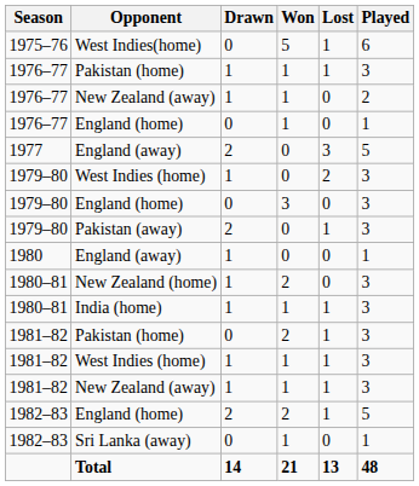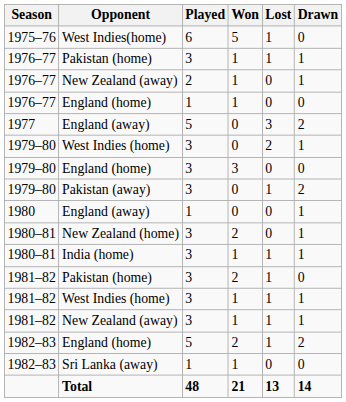 <table class="wikitable sortable">
 <tr>
 <th>Season</th>
 <th>Opponent</th>
-<th>Drawn</th>
+<th>Played</th>
 <th>Won</th>
 <th>Lost</th>
-<th>Played</th>
+<th>Drawn</th>
 </tr>
 <tr>
 <td>1975–76</td>
 <td>West Indies(home)</td>
-<td>0</td>
+<td>6</td>
 <td>5</td>
 <td>1</td>
-<td>6</td>
+<td>0</td>
 </tr>
 <tr>
 <td>1976–77</td>
 <td>Pakistan (home)</td>
+<td>3</td>
 <td>1</td>
 <td>1</td>
 <td>1</td>
-<td>3</td>
 </tr>
 <tr>
 <td>1976–77</td>
 <td>New Zealand (away)</td>
-<td>1</td>
-<td>1</td>
-<td>0</td>
 <td>2</td>
-</tr>
-<tr>
-<td>1976–77</td>
-<td>England (home)</td>
-<td>0</td>
 <td>1</td>
 <td>0</td>
 <td>1</td>
 </tr>
 <tr>
+<td>1976–77</td>
+<td>England (home)</td>
+<td>1</td>
+<td>1</td>
+<td>0</td>
+<td>0</td>
+</tr>
+<tr>
 <td>1977</td>
 <td>England (away)</td>
-<td>2</td>
+<td>5</td>
 <td>0</td>
 <td>3</td>
-<td>5</td>
+<td>2</td>
 </tr>
 <tr>
 <td>1979–80</td>
 <td>West Indies (home)</td>
-<td>1</td>
+<td>3</td>
 <td>0</td>
 <td>2</td>
-<td>3</td>
+<td>1</td>
 </tr>
 <tr>
 <td>1979–80</td>
 <td>England (home)</td>
-<td>0</td>
+<td>3</td>
 <td>3</td>
 <td>0</td>
-<td>3</td>
+<td>0</td>
 </tr>
 <tr>
 <td>1979–80</td>
 <td>Pakistan (away)</td>
-<td>2</td>
+<td>3</td>
 <td>0</td>
 <td>1</td>
-<td>3</td>
+<td>2</td>
 </tr>
 <tr>
 <td>1980</td>
 <td>England (away)</td>
 <td>1</td>
 <td>0</td>
 <td>0</td>
 <td>1</td>
 </tr>
 <tr>
 <td>1980–81</td>
 <td>New Zealand (home)</td>
-<td>1</td>
+<td>3</td>
 <td>2</td>
 <td>0</td>
-<td>3</td>
+<td>1</td>
 </tr>
 <tr>
 <td>1980–81</td>
 <td>India (home)</td>
+<td>3</td>
 <td>1</td>
 <td>1</td>
 <td>1</td>
-<td>3</td>
 </tr>
 <tr>
 <td>1981–82</td>
 <td>Pakistan (home)</td>
-<td>0</td>
+<td>3</td>
 <td>2</td>
 <td>1</td>
-<td>3</td>
+<td>0</td>
 </tr>
 <tr>
 <td>1981–82</td>
 <td>West Indies (home)</td>
+<td>3</td>
 <td>1</td>
 <td>1</td>
 <td>1</td>
-<td>3</td>
 </tr>
 <tr>
 <td>1981–82</td>
 <td>New Zealand (away)</td>
+<td>3</td>
 <td>1</td>
 <td>1</td>
 <td>1</td>
-<td>3</td>
 </tr>
 <tr>
 <td>1982–83</td>
 <td>England (home)</td>
-<td>2</td>
+<td>5</td>
 <td>2</td>
 <td>1</td>
-<td>5</td>
+<td>2</td>
 </tr>
 <tr>
 <td>1982–83</td>
 <td>Sri Lanka (away)</td>
-<td>0</td>
+<td>1</td>
 <td>1</td>
 <td>0</td>
-<td>1</td>
+<td>0</td>
 </tr>
 <tr>
 <td></td>
 <td><strong>Total</strong></td>
-<td><strong>14</strong></td>
+<td><strong>48</strong></td>
 <td><strong>21</strong></td>
 <td><strong>13</strong></td>
-<td><strong>48</strong></td>
+<td><strong>14</strong></td>
 </tr>
 </table>
